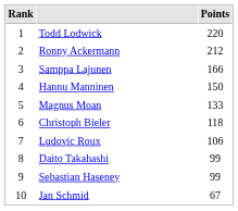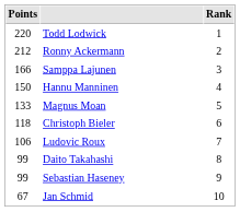 <table cellspacing="1" cellpadding="3" style="border:1px solid #AAAAAA;font-size:86%">
 <tr bgcolor="#E4E4E4">
+<th style="border-bottom:1px solid #AAAAAA" width=20>Points</th>
+<th style="border-bottom:1px solid #AAAAAA" width=200></th>
 <th style="border-bottom:1px solid #AAAAAA" width=10>Rank</th>
-<th style="border-bottom:1px solid #AAAAAA" width=200></th>
-<th style="border-bottom:1px solid #AAAAAA" width=20>Points</th>
 </tr>
 <tr align="center">
+<td>220</td>
+<td align="left"> <a href='#'>Todd Lodwick</a></td>
 <td>1</td>
-<td align="left"> <a href='#'>Todd Lodwick</a></td>
-<td>220</td>
 </tr>
 <tr align="center">
+<td>212</td>
+<td align="left"> <a href='#'>Ronny Ackermann</a></td>
 <td>2</td>
-<td align="left"> <a href='#'>Ronny Ackermann</a></td>
-<td>212</td>
 </tr>
 <tr align="center">
+<td>166</td>
+<td align="left"> <a href='#'>Samppa Lajunen</a></td>
 <td>3</td>
-<td align="left"> <a href='#'>Samppa Lajunen</a></td>
-<td>166</td>
 </tr>
 <tr align="center">
+<td>150</td>
+<td align="left"> <a href='#'>Hannu Manninen</a></td>
 <td>4</td>
-<td align="left"> <a href='#'>Hannu Manninen</a></td>
-<td>150</td>
 </tr>
 <tr align="center">
+<td>133</td>
+<td align="left"> <a href='#'>Magnus Moan</a></td>
 <td>5</td>
-<td align="left"> <a href='#'>Magnus Moan</a></td>
-<td>133</td>
 </tr>
 <tr align="center">
+<td>118</td>
+<td align="left"> <a href='#'>Christoph Bieler</a></td>
 <td>6</td>
-<td align="left"> <a href='#'>Christoph Bieler</a></td>
-<td>118</td>
 </tr>
 <tr align="center">
+<td>106</td>
+<td align="left"> <a href='#'>Ludovic Roux</a></td>
 <td>7</td>
-<td align="left"> <a href='#'>Ludovic Roux</a></td>
-<td>106</td>
 </tr>
 <tr align="center">
+<td>99</td>
+<td align="left"> <a href='#'>Daito Takahashi</a></td>
 <td>8</td>
-<td align="left"> <a href='#'>Daito Takahashi</a></td>
-<td>99</td>
 </tr>
 <tr align="center">
+<td>99</td>
+<td align="left"> <a href='#'>Sebastian Haseney</a></td>
 <td>9</td>
-<td align="left"> <a href='#'>Sebastian Haseney</a></td>
-<td>99</td>
 </tr>
 <tr align="center">
+<td>67</td>
+<td align="left"> <a href='#'>Jan Schmid</a></td>
 <td>10</td>
-<td align="left"> <a href='#'>Jan Schmid</a></td>
-<td>67</td>
 </tr>
 </table>
